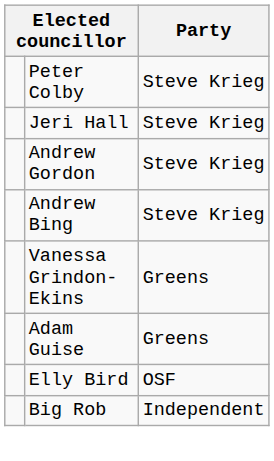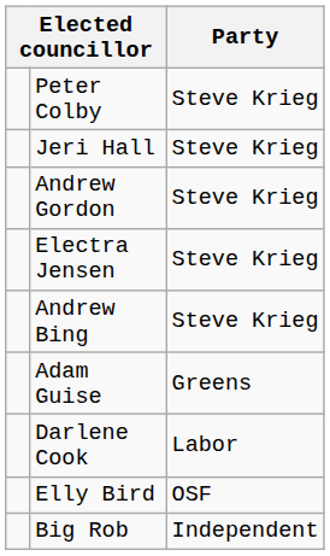 <table class="wikitable" style="float:right;clear:right;width:30%">
 <tr>
 <th colspan="2">Elected councillor</th>
 <th>Party</th>
 </tr>
 <tr>
 <td> </td>
 <td>Peter Colby</td>
 <td>Steve Krieg</td>
 </tr>
 <tr>
 <td> </td>
 <td>Jeri Hall</td>
 <td>Steve Krieg</td>
 </tr>
 <tr>
 <td> </td>
 <td>Andrew Gordon</td>
 <td>Steve Krieg</td>
 </tr>
 <tr>
 <td> </td>
+<td>Electra Jensen</td>
+<td>Steve Krieg</td>
+</tr>
+<tr>
+<td> </td>
 <td>Andrew Bing</td>
 <td>Steve Krieg</td>
 </tr>
 <tr>
 <td> </td>
-<td>Vanessa Grindon-Ekins</td>
+<td>Adam Guise</td>
 <td>Greens</td>
 </tr>
 <tr>
 <td> </td>
-<td>Adam Guise</td>
-<td>Greens</td>
+<td>Darlene Cook</td>
+<td>Labor</td>
 </tr>
 <tr>
 <td> </td>
 <td>Elly Bird</td>
 <td>OSF</td>
 </tr>
 <tr>
 <td> </td>
 <td>Big Rob</td>
 <td>Independent</td>
 </tr>
 </table>
